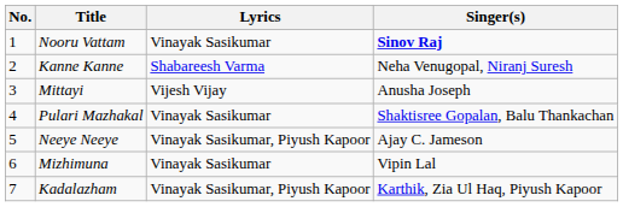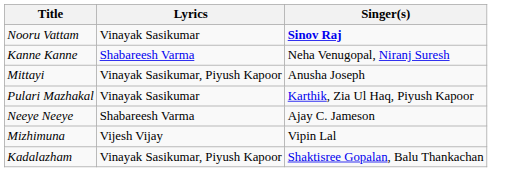 <table class="wikitable">
 <tr>
-<th>No.</th>
 <th>Title</th>
 <th>Lyrics</th>
 <th>Singer(s)</th>
 </tr>
 <tr>
-<td>1</td>
 <td><em>Nooru Vattam</em></td>
 <td>Vinayak Sasikumar</td>
 <td><strong><a href='#'>Sinov Raj</a></strong></td>
 </tr>
 <tr>
-<td>2</td>
 <td><em>Kanne Kanne</em></td>
 <td><a href='#'>Shabareesh Varma</a></td>
 <td>Neha Venugopal, <a href='#'>Niranj Suresh</a></td>
 </tr>
 <tr>
-<td>3</td>
 <td><em>Mittayi</em></td>
-<td>Vijesh Vijay</td>
+<td>Vinayak Sasikumar, Piyush Kapoor</td>
 <td>Anusha Joseph</td>
 </tr>
 <tr>
-<td>4</td>
 <td><em>Pulari Mazhakal</em></td>
 <td>Vinayak Sasikumar</td>
-<td><a href='#'>Shaktisree Gopalan</a>, Balu Thankachan</td>
+<td><a href='#'>Karthik</a>, Zia Ul Haq, Piyush Kapoor</td>
 </tr>
 <tr>
-<td>5</td>
 <td><em>Neeye Neeye</em></td>
-<td>Vinayak Sasikumar, Piyush Kapoor</td>
+<td>Shabareesh Varma</td>
 <td>Ajay C. Jameson</td>
 </tr>
 <tr>
-<td>6</td>
 <td><em>Mizhimuna</em></td>
-<td>Vinayak Sasikumar</td>
+<td>Vijesh Vijay</td>
 <td>Vipin Lal</td>
 </tr>
 <tr>
-<td>7</td>
 <td><em>Kadalazham</em></td>
 <td>Vinayak Sasikumar, Piyush Kapoor</td>
-<td><a href='#'>Karthik</a>, Zia Ul Haq, Piyush Kapoor</td>
+<td><a href='#'>Shaktisree Gopalan</a>, Balu Thankachan</td>
 </tr>
 </table>
